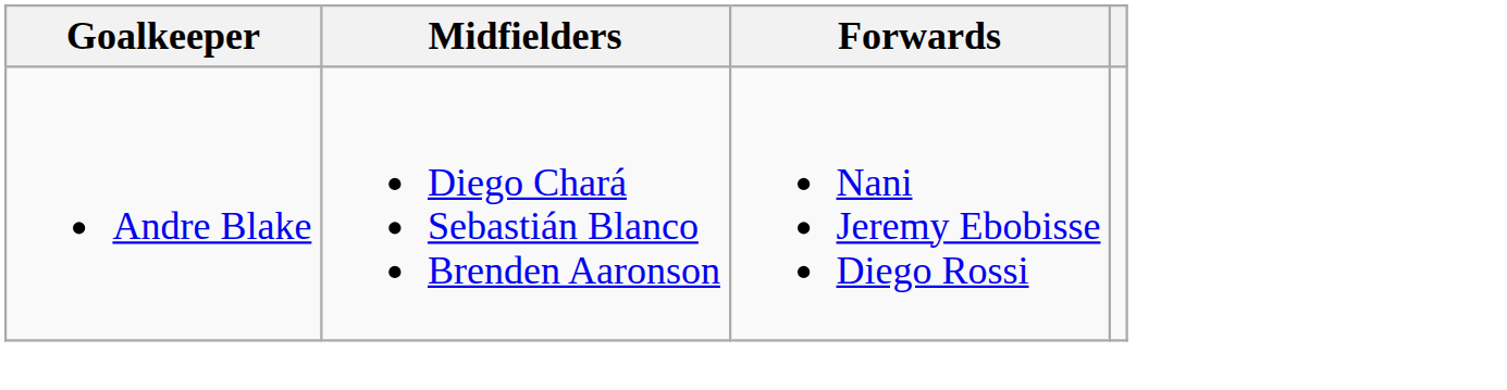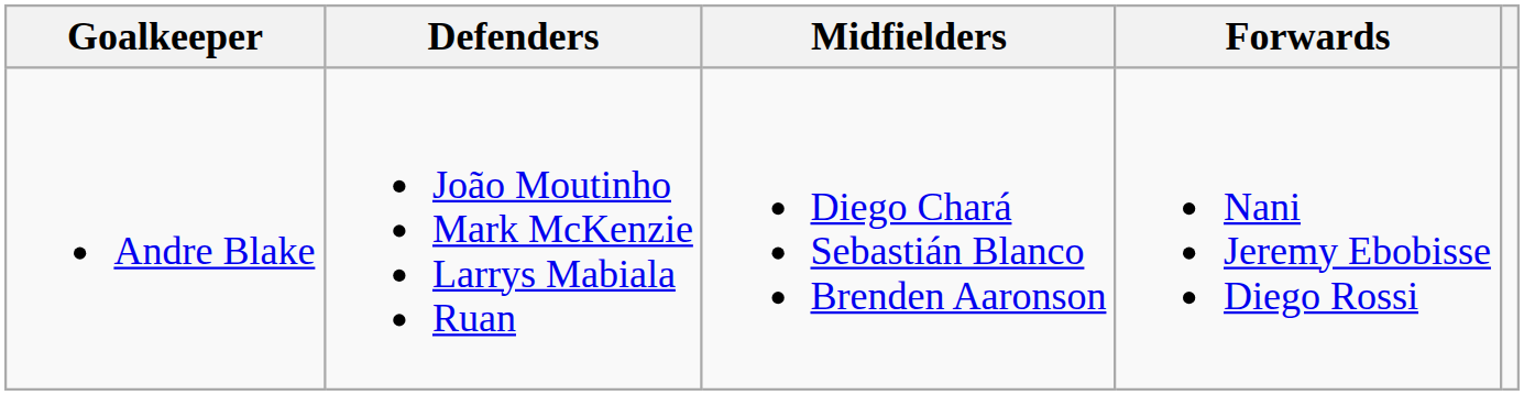 <table class="wikitable">
 <tr>
 <th>Goalkeeper</th>
+<th>Defenders</th>
 <th>Midfielders</th>
 <th>Forwards</th>
 <th></th>
 </tr>
 <tr>
 <td><br><ul><li> <a href='#'>Andre Blake</a></li></ul></td>
+<td><br><ul><li> <a href='#'>João Moutinho</a></li><li> <a href='#'>Mark McKenzie</a></li><li> <a href='#'>Larrys Mabiala</a></li><li> <a href='#'>Ruan</a></li></ul></td>
 <td><br><ul><li> <a href='#'>Diego Chará</a></li><li> <a href='#'>Sebastián Blanco</a></li><li> <a href='#'>Brenden Aaronson</a></li></ul></td>
 <td><br><ul><li> <a href='#'>Nani</a></li><li> <a href='#'>Jeremy Ebobisse</a></li><li> <a href='#'>Diego Rossi</a></li></ul></td>
 <td></td>
 </tr>
 </table>
